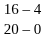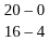 <table style="text-align:center">
 <tr>
 <th width=200></th>
 <th width=100></th>
 <th width=200></th>
 </tr>
 <tr>
 <td align=right><strong></strong></td>
-<td>16 – 4</td>
+<td>20 – 0</td>
 <td align=left></td>
 </tr>
 <tr>
 <td align=right><strong></strong></td>
-<td>20 – 0</td>
+<td>16 – 4</td>
 <td align=left></td>
 </tr>
 </table>
